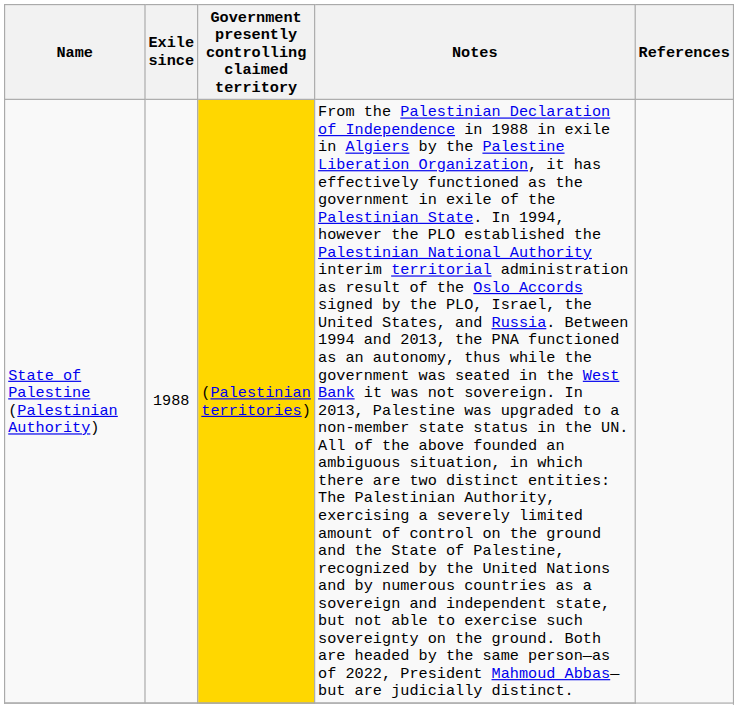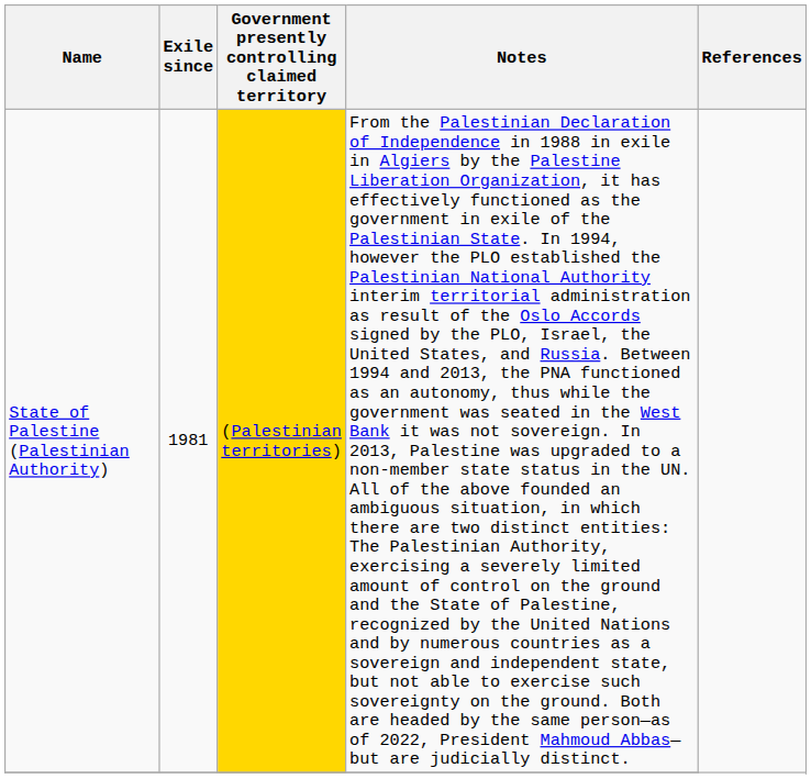 <table class="sortable wikitable" style="width: 100%">
 <tr>
 <th style="width:20%;">Name</th>
 <th style="width:5%;">Exile since</th>
 <th style="width:15%;">Government presently controlling claimed territory</th>
 <th style="width:50%;">Notes</th>
 <th style="width:5%;">References</th>
 </tr>
 <tr>
 <td> <a href='#'>State of Palestine</a> (<a href='#'>Palestinian Authority</a>)</td>
-<td style="text-align:center;">1988</td>
+<td style="text-align:center;">1981</td>
 <td style="background: gold;"> (<a href='#'>Palestinian territories</a>)</td>
 <td>From the <a href='#'>Palestinian Declaration of Independence</a> in 1988 in exile in <a href='#'>Algiers</a> by the <a href='#'>Palestine Liberation Organization</a>, it has effectively functioned as the government in exile of the <a href='#'>Palestinian State</a>. In 1994, however the PLO established the <a href='#'>Palestinian National Authority</a> interim <a href='#'>territorial</a> administration as result of the <a href='#'>Oslo Accords</a> signed by the PLO, Israel, the United States, and <a href='#'>Russia</a>. Between 1994 and 2013, the PNA functioned as an autonomy, thus while the government was seated in the <a href='#'>West Bank</a> it was not sovereign. In 2013, Palestine was upgraded to a non-member state status in the UN. All of the above founded an ambiguous situation, in which there are two distinct entities: The Palestinian Authority, exercising a severely limited amount of control on the ground and the State of Palestine, recognized by the United Nations and by numerous countries as a sovereign and independent state, but not able to exercise such sovereignty on the ground. Both are headed by the same person—as of 2022, President <a href='#'>Mahmoud Abbas</a>—but are judicially distinct.</td>
 </tr>
 <tr>
 </tr>
 </table>
